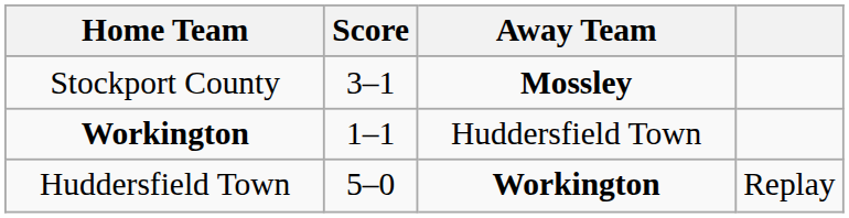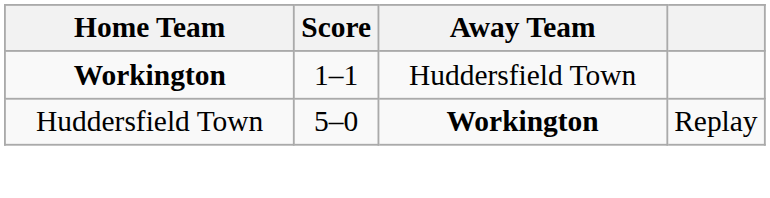 <table class="wikitable" style="text-align:center">
 <tr>
 <th width=150>Home Team</th>
 <th width=20>Score</th>
 <th width=150>Away Team</th>
 <th></th>
-</tr>
-<tr>
-<td>Stockport County</td>
-<td>3–1</td>
-<td><strong>Mossley</strong></td>
-<td></td>
 </tr>
 <tr>
 <td><strong>Workington</strong></td>
 <td>1–1</td>
 <td>Huddersfield Town</td>
 <td></td>
 </tr>
 <tr>
 <td>Huddersfield Town</td>
 <td>5–0</td>
 <td><strong>Workington</strong></td>
 <td>Replay</td>
 </tr>
 </table>
